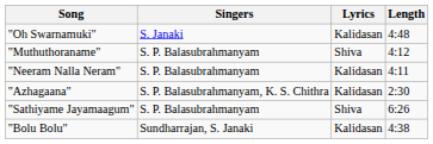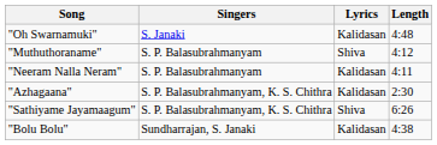 <table class="wikitable">
 <tr>
 <th>Song</th>
 <th>Singers</th>
 <th>Lyrics</th>
 <th>Length</th>
 </tr>
 <tr>
 <td>"Oh Swarnamuki"</td>
 <td><a href='#'>S. Janaki</a></td>
 <td>Kalidasan</td>
 <td>4:48</td>
 </tr>
 <tr>
 <td>"Muthuthoraname"</td>
 <td>S. P. Balasubrahmanyam</td>
 <td>Shiva</td>
 <td>4:12</td>
 </tr>
 <tr>
 <td>"Neeram Nalla Neram"</td>
 <td>S. P. Balasubrahmanyam</td>
 <td>Kalidasan</td>
 <td>4:11</td>
 </tr>
 <tr>
 <td>"Azhagaana"</td>
 <td>S. P. Balasubrahmanyam, K. S. Chithra</td>
 <td>Kalidasan</td>
 <td>2:30</td>
 </tr>
 <tr>
 <td>"Sathiyame Jayamaagum"</td>
-<td>S. P. Balasubrahmanyam</td>
+<td>S. P. Balasubrahmanyam, K. S. Chithra</td>
 <td>Shiva</td>
 <td>6:26</td>
 </tr>
 <tr>
 <td>"Bolu Bolu"</td>
 <td>Sundharrajan, S. Janaki</td>
 <td>Kalidasan</td>
 <td>4:38</td>
 </tr>
 </table>
